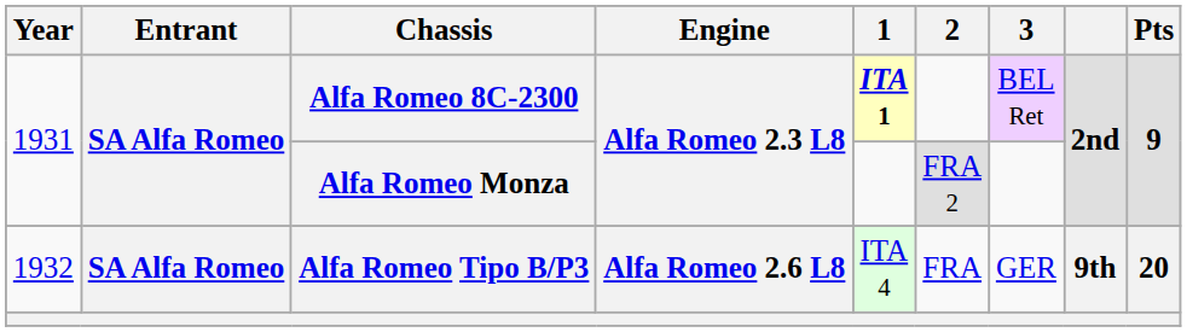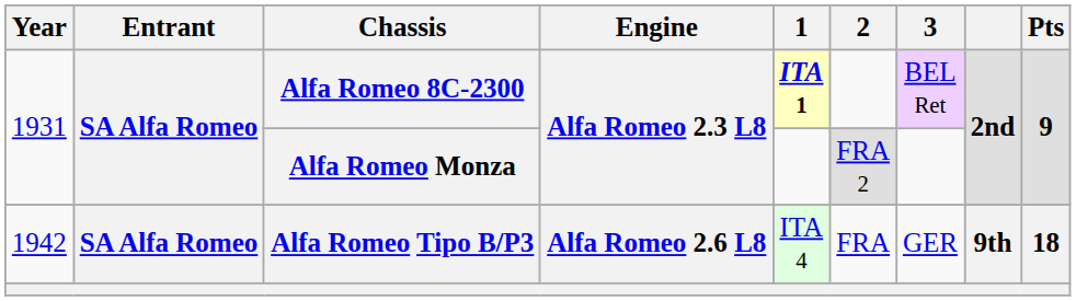 <table class="wikitable" style="text-align:center; font-size:85%">
 <tr>
 <th>Year</th>
 <th>Entrant</th>
 <th>Chassis</th>
 <th>Engine</th>
 <th>1</th>
 <th>2</th>
 <th>3</th>
 <th></th>
 <th>Pts</th>
 </tr>
 <tr>
 <td rowspan=2><a href='#'>1931</a></td>
 <th rowspan=2 nowrap><a href='#'>SA Alfa Romeo</a></th>
 <th nowrap><a href='#'>Alfa Romeo 8C-2300</a></th>
 <th rowspan=2 nowrap><a href='#'>Alfa Romeo</a> 2.3 <a href='#'>L8</a></th>
 <td style="background:#FFFFBF;"><strong><em><a href='#'>ITA</a></em><br><small>1</small></strong></td>
 <td></td>
 <td style="background:#EFCFFF;"><a href='#'>BEL</a><br><small>Ret</small></td>
 <th rowspan=2 style="background:#DFDFDF;">2nd</th>
 <th rowspan=2 style="background:#DFDFDF;">9</th>
 </tr>
 <tr>
 <th><a href='#'>Alfa Romeo</a> Monza</th>
 <td></td>
 <td style="background:#DFDFDF;"><a href='#'>FRA</a><br><small>2</small></td>
 <td></td>
 </tr>
 <tr>
-<td><a href='#'>1932</a></td>
+<td><a href='#'>1942</a></td>
 <th nowrap><a href='#'>SA Alfa Romeo</a></th>
 <th nowrap><a href='#'>Alfa Romeo</a> <a href='#'>Tipo B/P3</a></th>
 <th nowrap><a href='#'>Alfa Romeo</a> 2.6 <a href='#'>L8</a></th>
 <td style="background:#DFFFDF;"><a href='#'>ITA</a><br><small>4</small></td>
 <td><a href='#'>FRA</a></td>
 <td><a href='#'>GER</a></td>
 <th>9th</th>
-<th>20</th>
+<th>18</th>
 </tr>
 <tr>
 <th colspan=9></th>
 </tr>
 </table>
